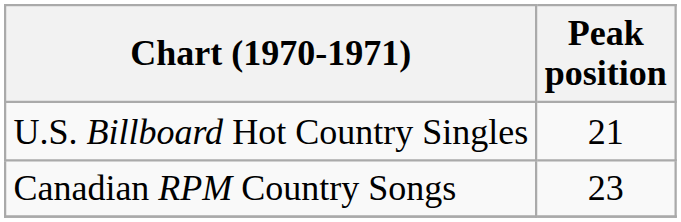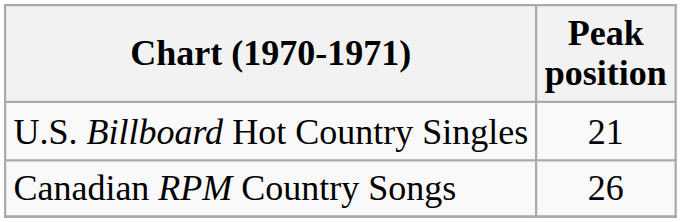 <table class="wikitable sortable">
 <tr>
 <th align="left">Chart (1970-1971)</th>
 <th align="center">Peak<br>position</th>
 </tr>
 <tr>
 <td align="left">U.S. <em>Billboard</em> Hot Country Singles</td>
 <td align="center">21</td>
 </tr>
 <tr>
 <td align="left">Canadian <em>RPM</em> Country Songs</td>
-<td align="center">23</td>
+<td align="center">26</td>
 </tr>
 <tr>
 </tr>
 </table>
